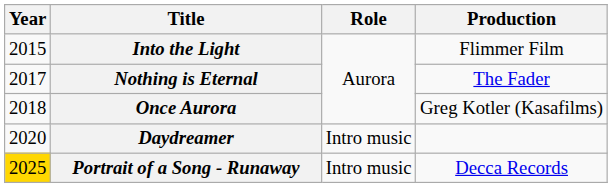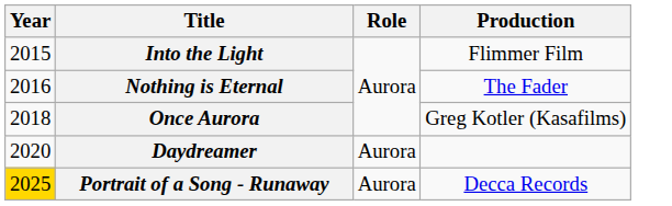 <table class="wikitable plainrowheaders" style="text-align:center;" border="1">
 <tr>
 <th scope="col">Year</th>
 <th scope="col" style="width:14em;">Title</th>
 <th scope="col">Role</th>
 <th scope="col">Production</th>
 </tr>
 <tr>
 <td>2015</td>
 <th scope="row"><em>Into the Light</em></th>
 <td rowspan="3">Aurora</td>
 <td>Flimmer Film</td>
 </tr>
 <tr>
-<td>2017</td>
+<td>2016</td>
 <th scope="row"><em>Nothing is Eternal</em></th>
 <td><a href='#'>The Fader</a></td>
 </tr>
 <tr>
 <td>2018</td>
 <th scope="row"><em>Once Aurora</em></th>
 <td>Greg Kotler (Kasafilms)</td>
 </tr>
 <tr>
 <td>2020</td>
 <th scope="row"><em>Daydreamer</em></th>
-<td>Intro music</td>
+<td>Aurora</td>
 <td></td>
 </tr>
 <tr>
 <td style="background: gold;">2025</td>
 <th scope="row"><em>Portrait of a Song - Runaway</em></th>
-<td>Intro music</td>
+<td>Aurora</td>
 <td><a href='#'>Decca Records</a></td>
 </tr>
 </table>
